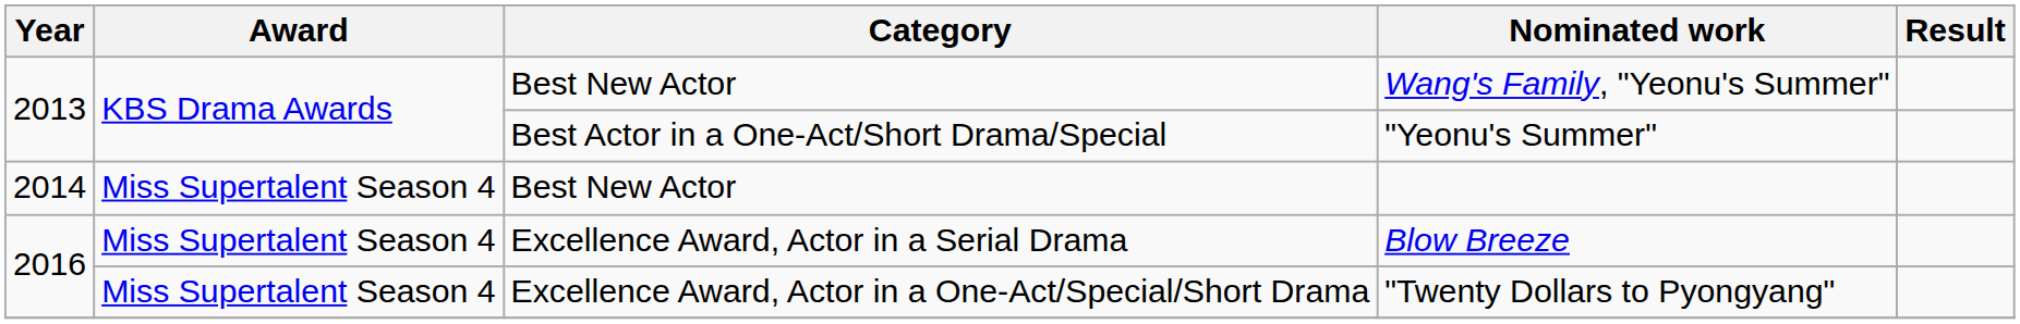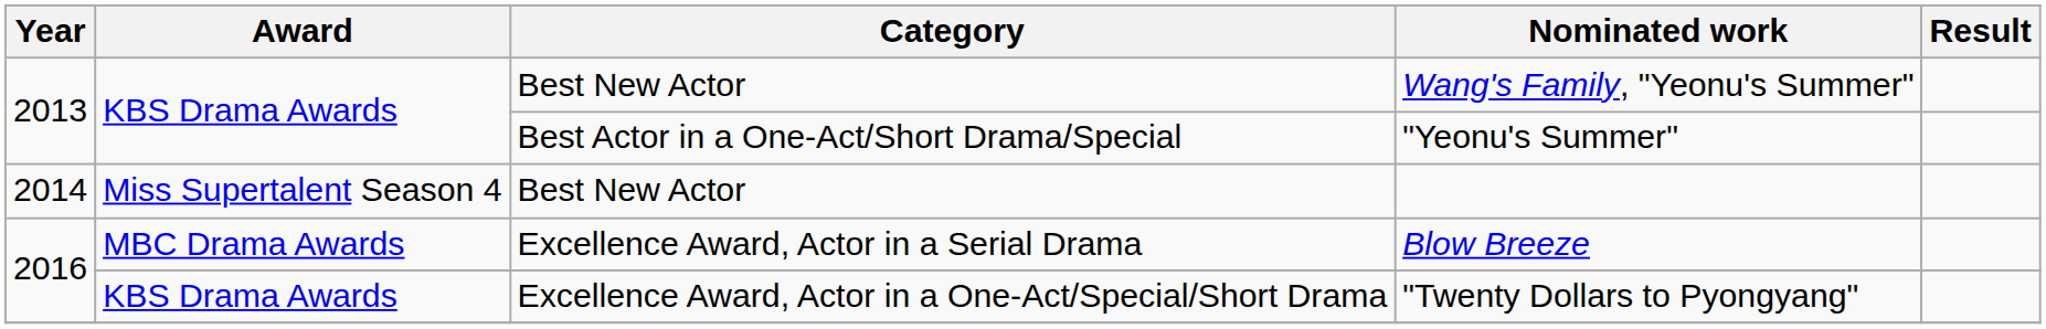 <table class="wikitable">
 <tr>
 <th>Year</th>
 <th>Award</th>
 <th>Category</th>
 <th>Nominated work</th>
 <th>Result</th>
 </tr>
 <tr>
 <td rowspan=2>2013</td>
 <td rowspan=2><a href='#'>KBS Drama Awards</a></td>
 <td>Best New Actor</td>
 <td><em><a href='#'>Wang's Family</a></em>, "Yeonu's Summer"</td>
 <td></td>
 </tr>
 <tr>
 <td>Best Actor in a One-Act/Short Drama/Special</td>
 <td>"Yeonu's Summer"</td>
 <td></td>
 </tr>
 <tr>
 <td>2014</td>
 <td><a href='#'>Miss Supertalent</a> Season 4</td>
 <td>Best New Actor</td>
 <td></td>
 <td></td>
 </tr>
 <tr>
 <td rowspan=2>2016</td>
-<td><a href='#'>Miss Supertalent</a> Season 4</td>
+<td><a href='#'>MBC Drama Awards</a></td>
 <td>Excellence Award, Actor in a Serial Drama</td>
 <td><em><a href='#'>Blow Breeze</a></em></td>
 <td></td>
 </tr>
 <tr>
-<td><a href='#'>Miss Supertalent</a> Season 4</td>
+<td><a href='#'>KBS Drama Awards</a></td>
 <td>Excellence Award, Actor in a One-Act/Special/Short Drama</td>
 <td>"Twenty Dollars to Pyongyang"</td>
 <td></td>
 </tr>
 <tr>
 </tr>
 </table>
